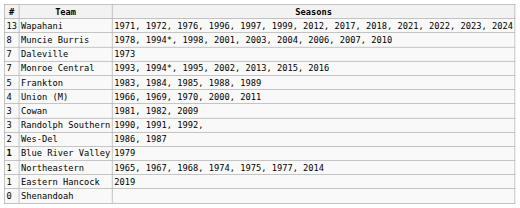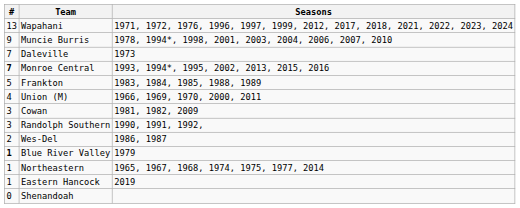 <table class="wikitable" style=>
 <tr>
 <th>#</th>
 <th>Team</th>
 <th>Seasons</th>
 </tr>
 <tr>
 <td>13</td>
 <td>Wapahani</td>
 <td>1971, 1972, 1976, 1996, 1997, 1999, 2012, 2017, 2018, 2021, 2022, 2023, 2024</td>
 </tr>
 <tr>
-<td>8</td>
+<td>9</td>
 <td>Muncie Burris</td>
 <td>1978, 1994*, 1998, 2001, 2003, 2004, 2006, 2007, 2010</td>
 </tr>
 <tr>
 <td>7</td>
 <td>Daleville</td>
 <td>1973</td>
 </tr>
 <tr>
-<td>7</td>
+<td><strong>7</strong></td>
 <td>Monroe Central</td>
 <td>1993, 1994*, 1995, 2002, 2013, 2015, 2016</td>
 </tr>
 <tr>
 <td>5</td>
 <td>Frankton</td>
 <td>1983, 1984, 1985, 1988, 1989</td>
 </tr>
 <tr>
 <td>4</td>
 <td>Union (M)</td>
 <td>1966, 1969, 1970, 2000, 2011</td>
 </tr>
 <tr>
 <td>3</td>
 <td>Cowan</td>
 <td>1981, 1982, 2009</td>
 </tr>
 <tr>
 <td>3</td>
 <td>Randolph Southern</td>
 <td>1990, 1991, 1992,</td>
 </tr>
 <tr>
 <td>2</td>
 <td>Wes-Del</td>
 <td>1986, 1987</td>
 </tr>
 <tr>
 <td><strong>1</strong></td>
 <td>Blue River Valley</td>
 <td>1979</td>
 </tr>
 <tr>
 <td>1</td>
 <td>Northeastern</td>
 <td>1965, 1967, 1968, 1974, 1975, 1977, 2014</td>
 </tr>
 <tr>
 <td>1</td>
 <td>Eastern Hancock</td>
 <td>2019</td>
 </tr>
 <tr>
 <td>0</td>
 <td>Shenandoah</td>
 <td></td>
 </tr>
 </table>
